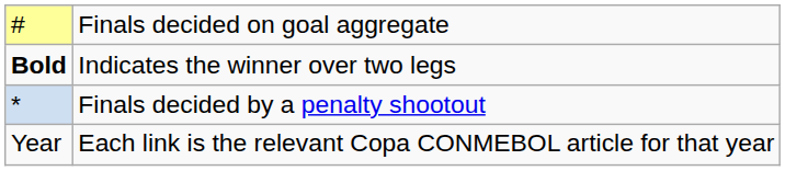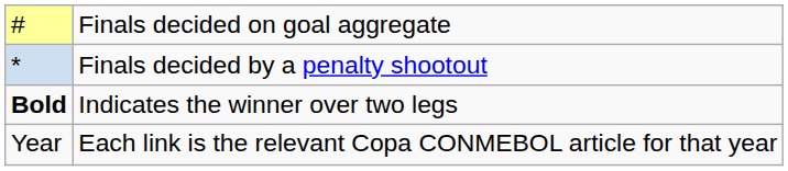 <table class="wikitable">
 <tr>
 <td style="background:#ff9;">#</td>
 <td>Finals decided on goal aggregate</td>
 </tr>
 <tr>
+<td style="background:#cedff2;">*</td>
+<td>Finals decided by a <a href='#'>penalty shootout</a></td>
+</tr>
+<tr>
 <td><strong>Bold</strong></td>
 <td>Indicates the winner over two legs</td>
-</tr>
-<tr>
-<td style="background:#cedff2;">*</td>
-<td>Finals decided by a <a href='#'>penalty shootout</a></td>
 </tr>
 <tr>
 <td>Year</td>
 <td>Each link is the relevant Copa CONMEBOL article for that year</td>
 </tr>
 </table>
